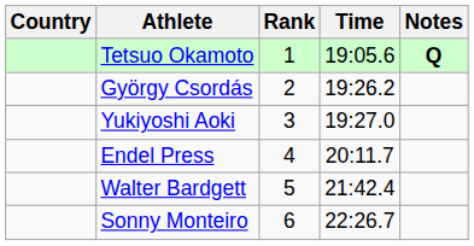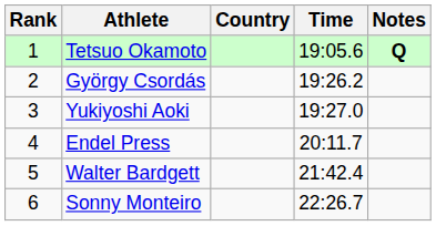 <table class="wikitable sortable" style="text-align:center">
 <tr>
+<th>Rank</th>
+<th>Athlete</th>
 <th>Country</th>
-<th>Athlete</th>
-<th>Rank</th>
 <th>Time</th>
 <th>Notes</th>
 </tr>
 <tr bgcolor=ccffcc>
+<td>1</td>
+<td align=left><a href='#'>Tetsuo Okamoto</a></td>
 <td align=left></td>
-<td align=left><a href='#'>Tetsuo Okamoto</a></td>
-<td>1</td>
 <td>19:05.6</td>
 <td><strong>Q</strong></td>
 </tr>
 <tr>
+<td>2</td>
+<td align=left><a href='#'>György Csordás</a></td>
 <td align=left></td>
-<td align=left><a href='#'>György Csordás</a></td>
-<td>2</td>
 <td>19:26.2</td>
 <td></td>
 </tr>
 <tr>
+<td>3</td>
+<td align=left><a href='#'>Yukiyoshi Aoki</a></td>
 <td align=left></td>
-<td align=left><a href='#'>Yukiyoshi Aoki</a></td>
-<td>3</td>
 <td>19:27.0</td>
 <td></td>
 </tr>
 <tr>
+<td>4</td>
+<td align=left><a href='#'>Endel Press</a></td>
 <td align=left></td>
-<td align=left><a href='#'>Endel Press</a></td>
-<td>4</td>
 <td>20:11.7</td>
 <td></td>
 </tr>
 <tr>
+<td>5</td>
+<td align=left><a href='#'>Walter Bardgett</a></td>
 <td align=left></td>
-<td align=left><a href='#'>Walter Bardgett</a></td>
-<td>5</td>
 <td>21:42.4</td>
 <td></td>
 </tr>
 <tr>
+<td>6</td>
+<td align=left><a href='#'>Sonny Monteiro</a></td>
 <td align=left></td>
-<td align=left><a href='#'>Sonny Monteiro</a></td>
-<td>6</td>
 <td>22:26.7</td>
 <td></td>
 </tr>
 </table>
